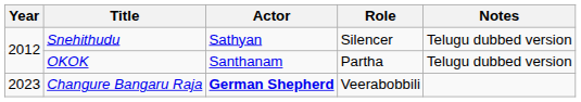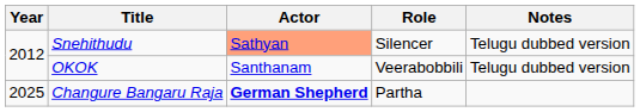 <table class="wikitable">
 <tr>
 <th>Year</th>
 <th>Title</th>
 <th>Actor</th>
 <th>Role</th>
 <th>Notes</th>
 </tr>
 <tr>
 <td rowspan="2">2012</td>
 <td><em><a href='#'>Snehithudu</a></em></td>
-<td><a href='#'>Sathyan</a></td>
+<td style="background: lightsalmon;"><a href='#'>Sathyan</a></td>
 <td>Silencer</td>
 <td>Telugu dubbed version</td>
 </tr>
 <tr>
 <td><em><a href='#'>OKOK</a></em></td>
 <td><a href='#'>Santhanam</a></td>
-<td>Partha</td>
+<td>Veerabobbili</td>
 <td>Telugu dubbed version</td>
 </tr>
 <tr>
-<td>2023</td>
+<td>2025</td>
 <td><em><a href='#'>Changure Bangaru Raja</a></em></td>
 <td><strong><a href='#'>German Shepherd</a></strong></td>
-<td>Veerabobbili</td>
+<td>Partha</td>
 <td></td>
 </tr>
 </table>
